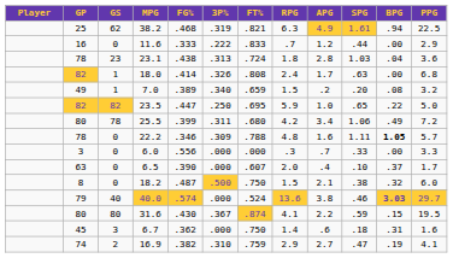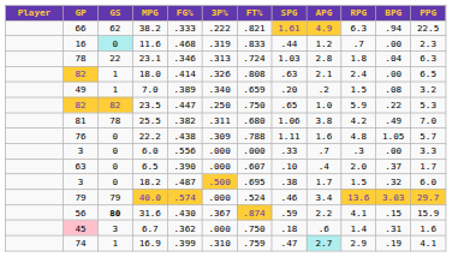 <table class="wikitable sortable" style="font-size:90%; text-align:center; white-space:nowrap;">
 <tr>
 <th style="background:#6137ad;color:#ffcd35;" width="10%">Player</th>
 <th style="background:#6137ad;color:#ffcd35;" width="6%">GP</th>
 <th style="background:#6137ad;color:#ffcd35;" width="6%">GS</th>
 <th style="background:#6137ad;color:#ffcd35;" width="6%">MPG</th>
 <th style="background:#6137ad;color:#ffcd35;" width="6%">FG%</th>
 <th style="background:#6137ad;color:#ffcd35;" width="6%">3P%</th>
 <th style="background:#6137ad;color:#ffcd35;" width="6%">FT%</th>
+<th style="background:#6137ad;color:#ffcd35;" width="6%">SPG</th>
+<th style="background:#6137ad;color:#ffcd35;" width="6%">APG</th>
 <th style="background:#6137ad;color:#ffcd35;" width="6%">RPG</th>
-<th style="background:#6137ad;color:#ffcd35;" width="6%">APG</th>
-<th style="background:#6137ad;color:#ffcd35;" width="6%">SPG</th>
 <th style="background:#6137ad;color:#ffcd35;" width="6%">BPG</th>
 <th style="background:#6137ad;color:#ffcd35;" width="6%">PPG</th>
 </tr>
 <tr>
 <td></td>
-<td>25</td>
+<td>66</td>
 <td>62</td>
 <td>38.2</td>
-<td>.468</td>
-<td>.319</td>
+<td>.333</td>
+<td>.222</td>
 <td>.821</td>
+<td style="background:#ffcd35;color:#6137ad;">1.61</td>
+<td style="background:#ffcd35;color:#6137ad;">4.9</td>
 <td>6.3</td>
-<td style="background:#ffcd35;color:#6137ad;">4.9</td>
-<td style="background:#ffcd35;color:#6137ad;">1.61</td>
 <td>.94</td>
 <td>22.5</td>
 </tr>
 <tr>
 <td></td>
 <td>16</td>
-<td>0</td>
+<td style="background: paleturquoise;">0</td>
 <td>11.6</td>
-<td>.333</td>
-<td>.222</td>
+<td>.468</td>
+<td>.319</td>
 <td>.833</td>
+<td>.44</td>
+<td>1.2</td>
 <td>.7</td>
-<td>1.2</td>
-<td>.44</td>
 <td>.00</td>
-<td>2.9</td>
+<td>2.3</td>
 </tr>
 <tr>
 <td></td>
 <td>78</td>
-<td>23</td>
+<td>22</td>
 <td>23.1</td>
-<td>.438</td>
+<td>.346</td>
 <td>.313</td>
 <td>.724</td>
+<td>1.03</td>
+<td>2.8</td>
 <td>1.8</td>
-<td>2.8</td>
-<td>1.03</td>
 <td>.04</td>
-<td>3.6</td>
+<td>6.3</td>
 </tr>
 <tr>
 <td></td>
 <td style="background:#ffcd35;color:#6137ad;">82</td>
 <td>1</td>
 <td>18.0</td>
 <td>.414</td>
 <td>.326</td>
 <td>.808</td>
+<td>.63</td>
+<td>2.1</td>
 <td>2.4</td>
-<td>1.7</td>
-<td>.63</td>
 <td>.00</td>
-<td>6.8</td>
+<td>6.5</td>
 </tr>
 <tr>
 <td></td>
 <td>49</td>
 <td>1</td>
 <td>7.0</td>
 <td>.389</td>
 <td>.340</td>
 <td>.659</td>
+<td>.20</td>
+<td>.2</td>
 <td>1.5</td>
-<td>.2</td>
-<td>.20</td>
 <td>.08</td>
 <td>3.2</td>
 </tr>
 <tr>
 <td></td>
 <td style="background:#ffcd35;color:#6137ad;">82</td>
 <td style="background:#ffcd35;color:#6137ad;">82</td>
 <td>23.5</td>
 <td>.447</td>
 <td>.250</td>
-<td>.695</td>
+<td>.750</td>
+<td>.65</td>
+<td>1.0</td>
 <td>5.9</td>
-<td>1.0</td>
-<td>.65</td>
 <td>.22</td>
-<td>5.0</td>
+<td>5.3</td>
 </tr>
 <tr>
 <td></td>
-<td>80</td>
+<td>81</td>
 <td>78</td>
 <td>25.5</td>
-<td>.399</td>
+<td>.382</td>
 <td>.311</td>
 <td>.680</td>
+<td>1.06</td>
+<td>3.8</td>
 <td>4.2</td>
-<td>3.4</td>
-<td>1.06</td>
 <td>.49</td>
-<td>7.2</td>
+<td>7.0</td>
 </tr>
 <tr>
 <td></td>
-<td>78</td>
+<td>76</td>
 <td>0</td>
 <td>22.2</td>
-<td>.346</td>
+<td>.438</td>
 <td>.309</td>
 <td>.788</td>
+<td>1.11</td>
+<td>1.6</td>
 <td>4.8</td>
-<td>1.6</td>
-<td>1.11</td>
-<td><strong>1.05</strong></td>
+<td>1.05</td>
 <td>5.7</td>
 </tr>
 <tr>
 <td></td>
 <td>3</td>
 <td>0</td>
 <td>6.0</td>
 <td>.556</td>
 <td>.000</td>
 <td>.000</td>
+<td>.33</td>
+<td>.7</td>
 <td>.3</td>
-<td>.7</td>
-<td>.33</td>
 <td>.00</td>
 <td>3.3</td>
 </tr>
 <tr>
 <td></td>
 <td>63</td>
 <td>0</td>
 <td>6.5</td>
 <td>.390</td>
 <td>.000</td>
 <td>.607</td>
+<td>.10</td>
+<td>.4</td>
 <td>2.0</td>
-<td>.4</td>
-<td>.10</td>
 <td>.37</td>
 <td>1.7</td>
 </tr>
 <tr>
 <td></td>
-<td>8</td>
+<td>3</td>
 <td>0</td>
 <td>18.2</td>
 <td>.487</td>
 <td style="background:#ffcd35;color:#6137ad;">.500</td>
-<td>.750</td>
+<td>.695</td>
+<td>.38</td>
+<td>1.7</td>
 <td>1.5</td>
-<td>2.1</td>
-<td>.38</td>
 <td>.32</td>
 <td>6.0</td>
 </tr>
 <tr>
 <td></td>
 <td>79</td>
-<td>40</td>
+<td>79</td>
 <td style="background:#ffcd35;color:#6137ad;">40.0</td>
 <td style="background:#ffcd35;color:#6137ad;">.574</td>
 <td>.000</td>
 <td>.524</td>
+<td>.46</td>
+<td>3.4</td>
 <td style="background:#ffcd35;color:#6137ad;">13.6</td>
-<td>3.8</td>
-<td>.46</td>
-<td style="background:#ffcd35;color:#6137ad;"><strong>3.03</strong></td>
+<td style="background:#ffcd35;color:#6137ad;">3.03</td>
 <td style="background:#ffcd35;color:#6137ad;">29.7</td>
 </tr>
 <tr>
 <td></td>
-<td>80</td>
-<td>80</td>
+<td>56</td>
+<td><strong>80</strong></td>
 <td>31.6</td>
 <td>.430</td>
 <td>.367</td>
 <td style="background:#ffcd35;color:#6137ad;">.874</td>
+<td>.59</td>
+<td>2.2</td>
 <td>4.1</td>
-<td>2.2</td>
-<td>.59</td>
 <td>.15</td>
-<td>19.5</td>
+<td>15.9</td>
 </tr>
 <tr>
 <td></td>
-<td>45</td>
+<td style="background: pink;">45</td>
 <td>3</td>
 <td>6.7</td>
 <td>.362</td>
 <td>.000</td>
 <td>.750</td>
+<td>.18</td>
+<td>.6</td>
 <td>1.4</td>
-<td>.6</td>
-<td>.18</td>
 <td>.31</td>
 <td>1.6</td>
 </tr>
 <tr>
 <td></td>
 <td>74</td>
-<td>2</td>
+<td>1</td>
 <td>16.9</td>
-<td>.382</td>
+<td>.399</td>
 <td>.310</td>
 <td>.759</td>
+<td>.47</td>
+<td style="background: paleturquoise;">2.7</td>
 <td>2.9</td>
-<td>2.7</td>
-<td>.47</td>
 <td>.19</td>
 <td>4.1</td>
 </tr>
 </table>
